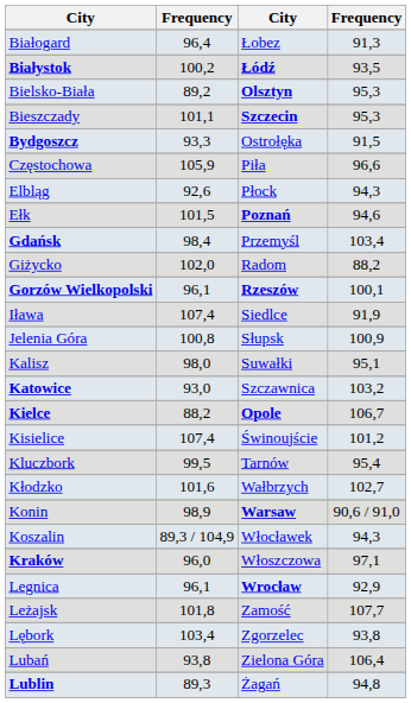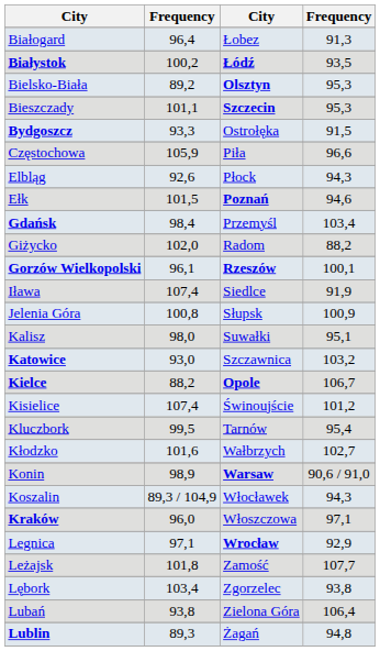 <table class="wikitable">
 <tr>
 <th>City</th>
 <th>Frequency</th>
 <th>City</th>
 <th>Frequency</th>
 </tr>
 <tr>
 </tr>
 <tr bgcolor="#E0E8EE">
 <td align="left" valign="top"><a href='#'>Białogard</a></td>
 <td align="center" valign="top">96,4</td>
 <td align="left" valign="top"><a href='#'>Łobez</a></td>
 <td align="center" valign="top">91,3</td>
 </tr>
 <tr>
 </tr>
 <tr bgcolor="#dfdfdd">
 <td align="left" valign="top"><strong><a href='#'>Białystok</a></strong></td>
 <td align="center" valign="top">100,2</td>
 <td align="left" valign="top"><strong><a href='#'>Łódź</a></strong></td>
 <td align="center" valign="top">93,5</td>
 </tr>
 <tr>
 </tr>
 <tr bgcolor="#E0E8EE">
 <td align="left" valign="top"><a href='#'>Bielsko-Biała</a></td>
 <td align="center" valign="top">89,2</td>
 <td align="left" valign="top"><strong><a href='#'>Olsztyn</a></strong></td>
 <td align="center" valign="top">95,3</td>
 </tr>
 <tr>
 </tr>
 <tr bgcolor="#dfdfdd">
 <td align="left" valign="top"><a href='#'>Bieszczady</a></td>
 <td align="center" valign="top">101,1</td>
 <td align="left" valign="top"><strong><a href='#'>Szczecin</a></strong></td>
 <td align="center" valign="top">95,3</td>
 </tr>
 <tr>
 </tr>
 <tr bgcolor="#E0E8EE">
 <td align="left" valign="top"><strong><a href='#'>Bydgoszcz</a></strong></td>
 <td align="center" valign="top">93,3</td>
 <td align="left" valign="top"><a href='#'>Ostrołęka</a></td>
 <td align="center" valign="top">91,5</td>
 </tr>
 <tr>
 </tr>
 <tr bgcolor="#dfdfdd">
 <td align="left" valign="top"><a href='#'>Częstochowa</a></td>
 <td align="center" valign="top">105,9</td>
 <td align="left" valign="top"><a href='#'>Piła</a></td>
 <td align="center" valign="top">96,6</td>
 </tr>
 <tr>
 </tr>
 <tr bgcolor="#E0E8EE">
 <td align="left" valign="top"><a href='#'>Elbląg</a></td>
 <td align="center" valign="top">92,6</td>
 <td align="left" valign="top"><a href='#'>Płock</a></td>
 <td align="center" valign="top">94,3</td>
 </tr>
 <tr>
 </tr>
 <tr bgcolor="#dfdfdd">
 <td align="left" valign="top"><a href='#'>Ełk</a></td>
 <td align="center" valign="top">101,5</td>
 <td align="left" valign="top"><strong><a href='#'>Poznań</a></strong></td>
 <td align="center" valign="top">94,6</td>
 </tr>
 <tr>
 </tr>
 <tr bgcolor="#E0E8EE">
 <td align="left" valign="top"><strong><a href='#'>Gdańsk</a></strong></td>
 <td align="center" valign="top">98,4</td>
 <td align="left" valign="top"><a href='#'>Przemyśl</a></td>
 <td align="center" valign="top">103,4</td>
 </tr>
 <tr>
 </tr>
 <tr bgcolor="#dfdfdd">
 <td align="left" valign="top"><a href='#'>Giżycko</a></td>
 <td align="center" valign="top">102,0</td>
 <td align="left" valign="top"><a href='#'>Radom</a></td>
 <td align="center" valign="top">88,2</td>
 </tr>
 <tr>
 </tr>
 <tr bgcolor="#E0E8EE">
 <td align="left" valign="top"><strong><a href='#'>Gorzów Wielkopolski</a></strong></td>
 <td align="center" valign="top">96,1</td>
 <td align="left" valign="top"><strong><a href='#'>Rzeszów</a></strong></td>
 <td align="center" valign="top">100,1</td>
 </tr>
 <tr>
 </tr>
 <tr bgcolor="#dfdfdd">
 <td align="left" valign="top"><a href='#'>Iława</a></td>
 <td align="center" valign="top">107,4</td>
 <td align="left" valign="top"><a href='#'>Siedlce</a></td>
 <td align="center" valign="top">91,9</td>
 </tr>
 <tr>
 </tr>
 <tr bgcolor="#E0E8EE">
 <td align="left" valign="top"><a href='#'>Jelenia Góra</a></td>
 <td align="center" valign="top">100,8</td>
 <td align="left" valign="top"><a href='#'>Słupsk</a></td>
 <td align="center" valign="top">100,9</td>
 </tr>
 <tr>
 </tr>
 <tr bgcolor="#dfdfdd">
 <td align="left" valign="top"><a href='#'>Kalisz</a></td>
 <td align="center" valign="top">98,0</td>
 <td align="left" valign="top"><a href='#'>Suwałki</a></td>
 <td align="center" valign="top">95,1</td>
 </tr>
 <tr>
 </tr>
 <tr bgcolor="#E0E8EE">
 <td align="left" valign="top"><strong><a href='#'>Katowice</a></strong></td>
 <td align="center" valign="top">93,0</td>
 <td align="left" valign="top"><a href='#'>Szczawnica</a></td>
 <td align="center" valign="top">103,2</td>
 </tr>
 <tr>
 </tr>
 <tr bgcolor="#dfdfdd">
 <td align="left" valign="top"><strong><a href='#'>Kielce</a></strong></td>
 <td align="center" valign="top">88,2</td>
 <td align="left" valign="top"><strong><a href='#'>Opole</a></strong></td>
 <td align="center" valign="top">106,7</td>
 </tr>
 <tr>
 </tr>
 <tr bgcolor="#E0E8EE">
 <td align="left" valign="top"><a href='#'>Kisielice</a></td>
 <td align="center" valign="top">107,4</td>
 <td align="left" valign="top"><a href='#'>Świnoujście</a></td>
 <td align="center" valign="top">101,2</td>
 </tr>
 <tr>
 </tr>
 <tr bgcolor="#dfdfdd">
 <td align="left" valign="top"><a href='#'>Kluczbork</a></td>
 <td align="center" valign="top">99,5</td>
 <td align="left" valign="top"><a href='#'>Tarnów</a></td>
 <td align="center" valign="top">95,4</td>
 </tr>
 <tr>
 </tr>
 <tr bgcolor="#E0E8EE">
 <td align="left" valign="top"><a href='#'>Kłodzko</a></td>
 <td align="center" valign="top">101,6</td>
 <td align="left" valign="top"><a href='#'>Wałbrzych</a></td>
 <td align="center" valign="top">102,7</td>
 </tr>
 <tr>
 </tr>
 <tr bgcolor="#dfdfdd">
 <td align="left" valign="top"><a href='#'>Konin</a></td>
 <td align="center" valign="top">98,9</td>
 <td align="left" valign="top"><strong><a href='#'>Warsaw</a></strong></td>
 <td align="center" valign="top">90,6 / 91,0</td>
 </tr>
 <tr>
 </tr>
 <tr bgcolor="#E0E8EE">
 <td align="left" valign="top"><a href='#'>Koszalin</a></td>
 <td align="center" valign="top">89,3 / 104,9</td>
 <td align="left" valign="top"><a href='#'>Włocławek</a></td>
 <td align="center" valign="top">94,3</td>
 </tr>
 <tr>
 </tr>
 <tr bgcolor="#dfdfdd">
 <td align="left" valign="top"><strong><a href='#'>Kraków</a></strong></td>
 <td align="center" valign="top">96,0</td>
 <td align="left" valign="top"><a href='#'>Włoszczowa</a></td>
 <td align="center" valign="top">97,1</td>
 </tr>
 <tr>
 </tr>
 <tr bgcolor="#E0E8EE">
 <td align="left" valign="top"><a href='#'>Legnica</a></td>
-<td align="center" valign="top">96,1</td>
+<td align="center" valign="top">97,1</td>
 <td align="left" valign="top"><strong><a href='#'>Wrocław</a></strong></td>
 <td align="center" valign="top">92,9</td>
 </tr>
 <tr>
 </tr>
 <tr bgcolor="#dfdfdd">
 <td align="left" valign="top"><a href='#'>Leżajsk</a></td>
 <td align="center" valign="top">101,8</td>
 <td align="left" valign="top"><a href='#'>Zamość</a></td>
 <td align="center" valign="top">107,7</td>
 </tr>
 <tr>
 </tr>
 <tr bgcolor="#E0E8EE">
 <td align="left" valign="top"><a href='#'>Lębork</a></td>
 <td align="center" valign="top">103,4</td>
 <td align="left" valign="top"><a href='#'>Zgorzelec</a></td>
 <td align="center" valign="top">93,8</td>
 </tr>
 <tr>
 </tr>
 <tr bgcolor="#dfdfdd">
 <td align="left" valign="top"><a href='#'>Lubań</a></td>
 <td align="center" valign="top">93,8</td>
 <td align="left" valign="top"><a href='#'>Zielona Góra</a></td>
 <td align="center" valign="top">106,4</td>
 </tr>
 <tr>
 </tr>
 <tr bgcolor="#E0E8EE">
 <td align="left" valign="top"><strong><a href='#'>Lublin</a></strong></td>
 <td align="center" valign="top">89,3</td>
 <td align="left" valign="top"><a href='#'>Żagań</a></td>
 <td align="center" valign="top">94,8</td>
 </tr>
 <tr>
 </tr>
 </table>
